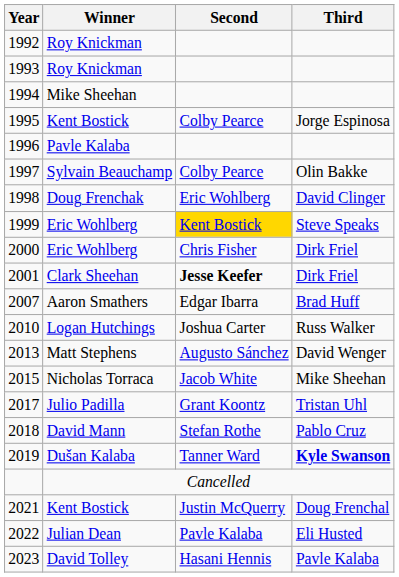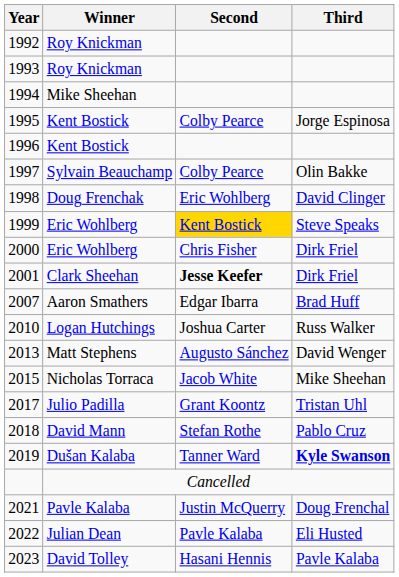 <table class="wikitable sortable" style="font-size:95%">
 <tr>
 <th>Year</th>
 <th>Winner</th>
 <th>Second</th>
 <th>Third</th>
 </tr>
 <tr>
 <td>1992</td>
 <td> <a href='#'>Roy Knickman</a></td>
 <td></td>
 <td></td>
 </tr>
 <tr>
 <td>1993</td>
 <td> <a href='#'>Roy Knickman</a></td>
 <td></td>
 <td></td>
 </tr>
 <tr>
 <td>1994</td>
 <td> Mike Sheehan</td>
 <td></td>
 <td></td>
 </tr>
 <tr>
 <td>1995</td>
 <td> <a href='#'>Kent Bostick</a></td>
 <td> <a href='#'>Colby Pearce</a></td>
 <td> Jorge Espinosa</td>
 </tr>
 <tr>
 <td>1996</td>
-<td> <a href='#'>Pavle Kalaba</a></td>
+<td> <a href='#'>Kent Bostick</a></td>
 <td></td>
 <td></td>
 </tr>
 <tr>
 <td>1997</td>
 <td> <a href='#'>Sylvain Beauchamp</a></td>
 <td> <a href='#'>Colby Pearce</a></td>
 <td> Olin Bakke</td>
 </tr>
 <tr>
 <td>1998</td>
 <td> <a href='#'>Doug Frenchak</a></td>
 <td> <a href='#'>Eric Wohlberg</a></td>
 <td> <a href='#'>David Clinger</a></td>
 </tr>
 <tr>
 <td>1999</td>
 <td> <a href='#'>Eric Wohlberg</a></td>
 <td style="background: gold;"> <a href='#'>Kent Bostick</a></td>
 <td> <a href='#'>Steve Speaks</a></td>
 </tr>
 <tr>
 <td>2000</td>
 <td> <a href='#'>Eric Wohlberg</a></td>
 <td> <a href='#'>Chris Fisher</a></td>
 <td> <a href='#'>Dirk Friel</a></td>
 </tr>
 <tr>
 <td>2001</td>
 <td> <a href='#'>Clark Sheehan</a></td>
 <td><strong> Jesse Keefer</strong></td>
 <td> <a href='#'>Dirk Friel</a></td>
 </tr>
 <tr>
 <td>2007</td>
 <td> Aaron Smathers</td>
 <td> Edgar Ibarra</td>
 <td> <a href='#'>Brad Huff</a></td>
 </tr>
 <tr>
 <td>2010</td>
 <td> <a href='#'>Logan Hutchings</a></td>
 <td> Joshua Carter</td>
 <td> Russ Walker</td>
 </tr>
 <tr>
 <td>2013</td>
 <td> Matt Stephens</td>
 <td> <a href='#'>Augusto Sánchez</a></td>
 <td> David Wenger</td>
 </tr>
 <tr>
 <td>2015</td>
 <td> Nicholas Torraca</td>
 <td> <a href='#'>Jacob White</a></td>
 <td> Mike Sheehan</td>
 </tr>
 <tr>
 <td>2017</td>
 <td> <a href='#'>Julio Padilla</a></td>
 <td> <a href='#'>Grant Koontz</a></td>
 <td> <a href='#'>Tristan Uhl</a></td>
 </tr>
 <tr>
 <td>2018</td>
 <td> <a href='#'>David Mann</a></td>
 <td> <a href='#'>Stefan Rothe</a></td>
 <td> <a href='#'>Pablo Cruz</a></td>
 </tr>
 <tr>
 <td>2019</td>
 <td> <a href='#'>Dušan Kalaba</a></td>
 <td> <a href='#'>Tanner Ward</a></td>
 <td><strong> <a href='#'>Kyle Swanson</a></strong></td>
 </tr>
 <tr>
 <td></td>
 <td colspan=3 align=center><em>Cancelled</em></td>
 </tr>
 <tr>
 <td>2021</td>
-<td> <a href='#'>Kent Bostick</a></td>
+<td> <a href='#'>Pavle Kalaba</a></td>
 <td> <a href='#'>Justin McQuerry</a></td>
 <td> <a href='#'>Doug Frenchal</a></td>
 </tr>
 <tr>
 <td>2022</td>
 <td> <a href='#'>Julian Dean</a></td>
 <td> <a href='#'>Pavle Kalaba</a></td>
 <td> <a href='#'>Eli Husted</a></td>
 </tr>
 <tr>
 <td>2023</td>
 <td> <a href='#'>David Tolley</a></td>
 <td> <a href='#'>Hasani Hennis</a></td>
 <td> <a href='#'>Pavle Kalaba</a></td>
 </tr>
 </table>
